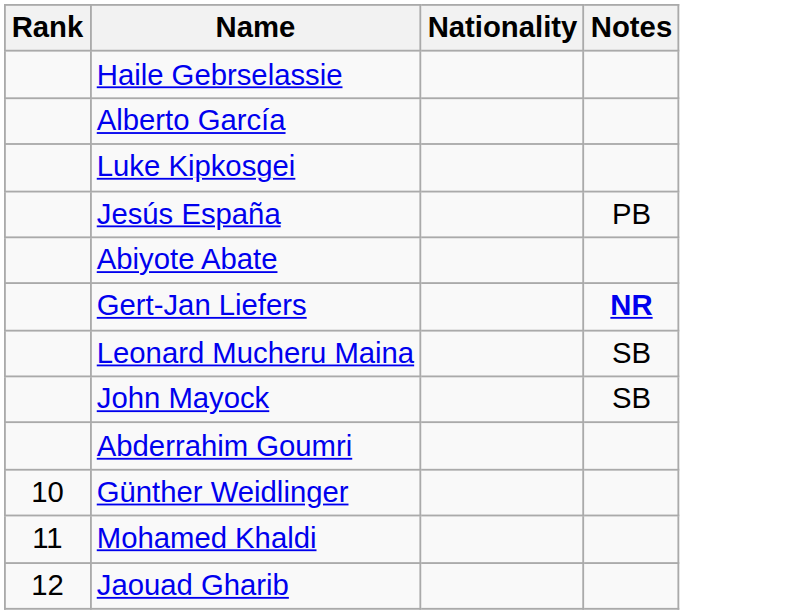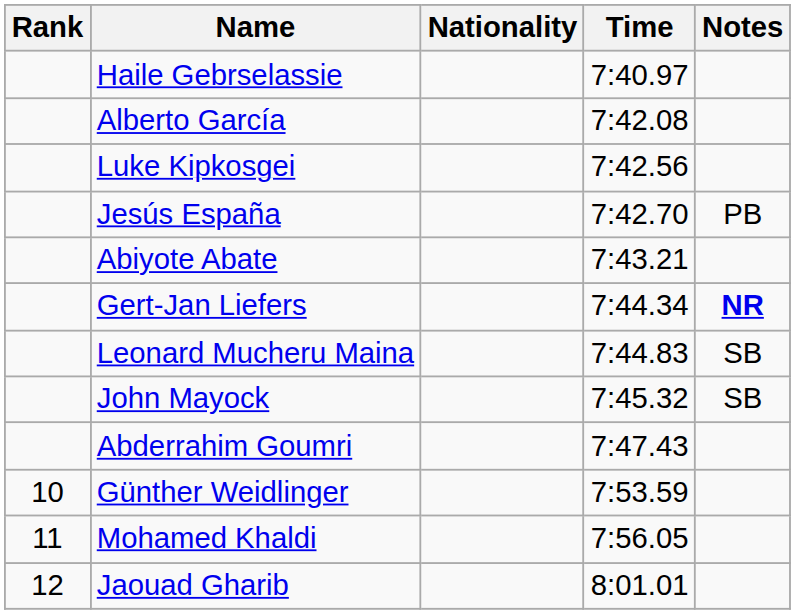 <table class="wikitable sortable" style="text-align:center">
 <tr>
 <th>Rank</th>
 <th>Name</th>
 <th>Nationality</th>
+<th>Time</th>
 <th>Notes</th>
 </tr>
 <tr>
 <td></td>
 <td align="left"><a href='#'>Haile Gebrselassie</a></td>
 <td align=left></td>
+<td>7:40.97</td>
 <td></td>
 </tr>
 <tr>
 <td></td>
 <td align="left"><a href='#'>Alberto García</a></td>
 <td align=left></td>
+<td>7:42.08</td>
 <td></td>
 </tr>
 <tr>
 <td></td>
 <td align="left"><a href='#'>Luke Kipkosgei</a></td>
 <td align=left></td>
+<td>7:42.56</td>
 <td></td>
 </tr>
 <tr>
 <td></td>
 <td align="left"><a href='#'>Jesús España</a></td>
 <td align=left></td>
+<td>7:42.70</td>
 <td>PB</td>
 </tr>
 <tr>
 <td></td>
 <td align="left"><a href='#'>Abiyote Abate</a></td>
 <td align=left></td>
+<td>7:43.21</td>
 <td></td>
 </tr>
 <tr>
 <td></td>
 <td align="left"><a href='#'>Gert-Jan Liefers</a></td>
 <td align=left></td>
+<td>7:44.34</td>
 <td><strong><a href='#'>NR</a></strong></td>
 </tr>
 <tr>
 <td></td>
 <td align="left"><a href='#'>Leonard Mucheru Maina</a></td>
 <td align=left></td>
+<td>7:44.83</td>
 <td>SB</td>
 </tr>
 <tr>
 <td></td>
 <td align="left"><a href='#'>John Mayock</a></td>
 <td align=left></td>
+<td>7:45.32</td>
 <td>SB</td>
 </tr>
 <tr>
 <td></td>
 <td align="left"><a href='#'>Abderrahim Goumri</a></td>
 <td align=left></td>
+<td>7:47.43</td>
 <td></td>
 </tr>
 <tr>
 <td>10</td>
 <td align="left"><a href='#'>Günther Weidlinger</a></td>
 <td align=left></td>
+<td>7:53.59</td>
 <td></td>
 </tr>
 <tr>
 <td>11</td>
 <td align="left"><a href='#'>Mohamed Khaldi</a></td>
 <td align=left></td>
+<td>7:56.05</td>
 <td></td>
 </tr>
 <tr>
 <td>12</td>
 <td align="left"><a href='#'>Jaouad Gharib</a></td>
 <td align=left></td>
+<td>8:01.01</td>
 <td></td>
 </tr>
 </table>
